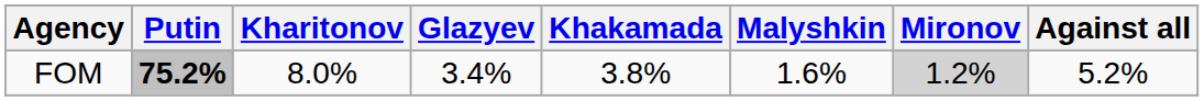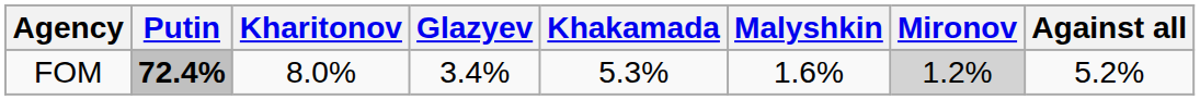 <table class=wikitable style="text-align:center; font-size:90%; line-height:14px">
 <tr>
 <th>Agency</th>
 <th><a href='#'>Putin</a></th>
 <th><a href='#'>Kharitonov</a></th>
 <th><a href='#'>Glazyev</a></th>
 <th><a href='#'>Khakamada</a></th>
 <th><a href='#'>Malyshkin</a></th>
 <th><a href='#'>Mironov</a></th>
 <th>Against all</th>
 </tr>
 <tr>
 <td>FOM</td>
-<td style="background:#C0C0C0"><strong>75.2%</strong></td>
+<td style="background:#C0C0C0"><strong>72.4%</strong></td>
 <td>8.0%</td>
 <td>3.4%</td>
-<td>3.8%</td>
+<td>5.3%</td>
 <td>1.6%</td>
 <td style="background: lightgrey;">1.2%</td>
 <td>5.2%</td>
 </tr>
 </table>
